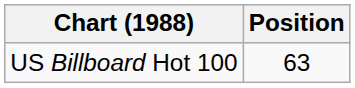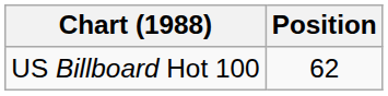 <table class="wikitable sortable">
 <tr>
 <th>Chart (1988)</th>
 <th>Position</th>
 </tr>
 <tr>
 <td>US <em>Billboard</em> Hot 100</td>
-<td align=center>63</td>
+<td align=center>62</td>
 </tr>
 </table>
